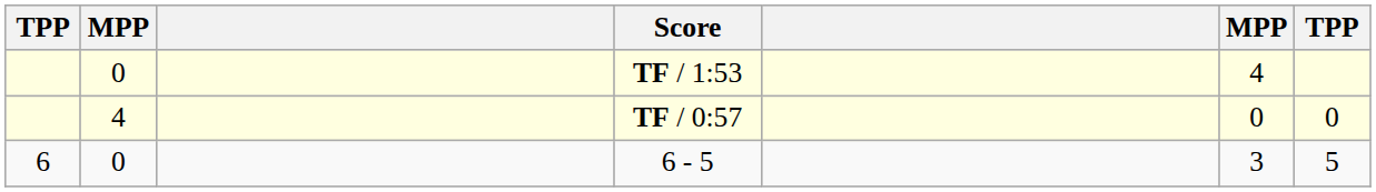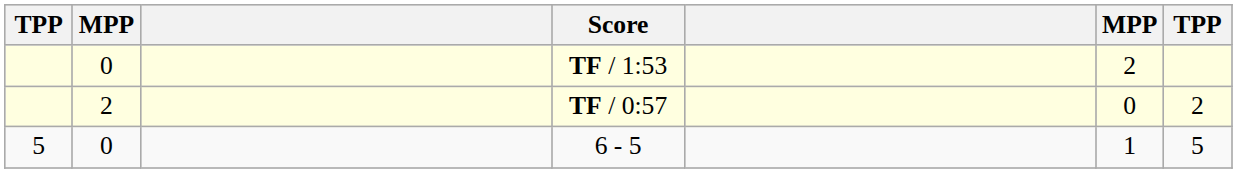 <table class="wikitable" style="text-align: center;" |>
 <tr>
 <th width="35">TPP</th>
 <th width="35">MPP</th>
 <th width="250"></th>
 <th width="75">Score</th>
 <th width="250"></th>
 <th width="35">MPP</th>
 <th width="35">TPP</th>
 </tr>
 <tr bgcolor=lightyellow>
 <td></td>
 <td>0</td>
 <td style="text-align:left;"><strong></strong></td>
 <td><strong>TF</strong> / 1:53</td>
 <td style="text-align:left;"></td>
-<td>4</td>
+<td>2</td>
 <td></td>
 </tr>
 <tr bgcolor=lightyellow>
 <td></td>
-<td>4</td>
+<td>2</td>
 <td style="text-align:left;"></td>
 <td><strong>TF</strong> / 0:57</td>
 <td style="text-align:left;"><strong></strong></td>
 <td>0</td>
-<td>0</td>
+<td>2</td>
 </tr>
 <tr>
-<td>6</td>
+<td>5</td>
 <td>0</td>
 <td style="text-align:left;"><strong></strong></td>
 <td>6 - 5</td>
 <td style="text-align:left;"></td>
-<td>3</td>
+<td>1</td>
 <td>5</td>
 </tr>
 </table>
